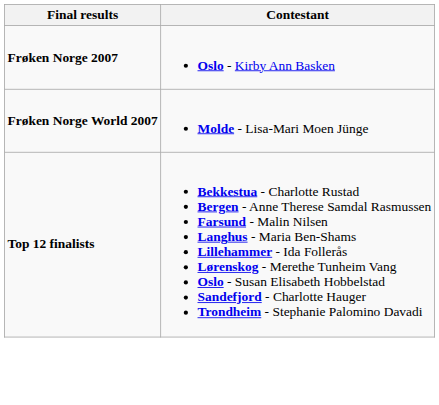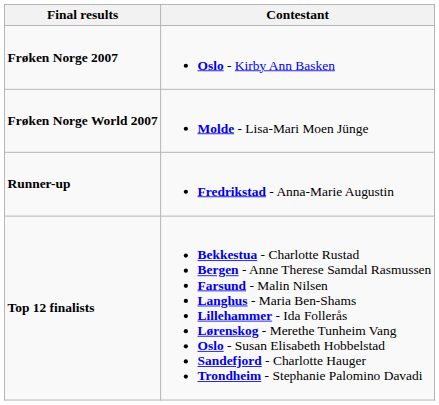 <table class="wikitable">
 <tr>
 <th>Final results</th>
 <th>Contestant</th>
 </tr>
 <tr>
 <td><strong>Frøken Norge 2007</strong></td>
 <td><br><ul><li><strong><a href='#'>Oslo</a></strong> - <a href='#'>Kirby Ann Basken</a></li></ul></td>
 </tr>
 <tr>
 <td><strong>Frøken Norge World 2007</strong></td>
 <td><br><ul><li><strong><a href='#'>Molde</a></strong> - Lisa-Mari Moen Jünge</li></ul></td>
 </tr>
 <tr>
+<td><strong>Runner-up</strong></td>
+<td><br><ul><li><strong><a href='#'>Fredrikstad</a></strong> - Anna-Marie Augustin</li></ul></td>
+</tr>
+<tr>
 <td><strong>Top 12 finalists</strong></td>
 <td><br><ul><li><strong><a href='#'>Bekkestua</a></strong> - Charlotte Rustad</li><li><strong><a href='#'>Bergen</a></strong> - Anne Therese Samdal Rasmussen</li><li><strong><a href='#'>Farsund</a></strong> - Malin Nilsen</li><li><strong><a href='#'>Langhus</a></strong> - Maria Ben-Shams</li><li><strong><a href='#'>Lillehammer</a></strong> - Ida Follerås</li><li><strong><a href='#'>Lørenskog</a></strong> - Merethe Tunheim Vang</li><li><strong><a href='#'>Oslo</a></strong> - Susan Elisabeth Hobbelstad</li><li><strong><a href='#'>Sandefjord</a></strong> - Charlotte Hauger</li><li><strong><a href='#'>Trondheim</a></strong> - Stephanie Palomino Davadi</li></ul></td>
 </tr>
 </table>
